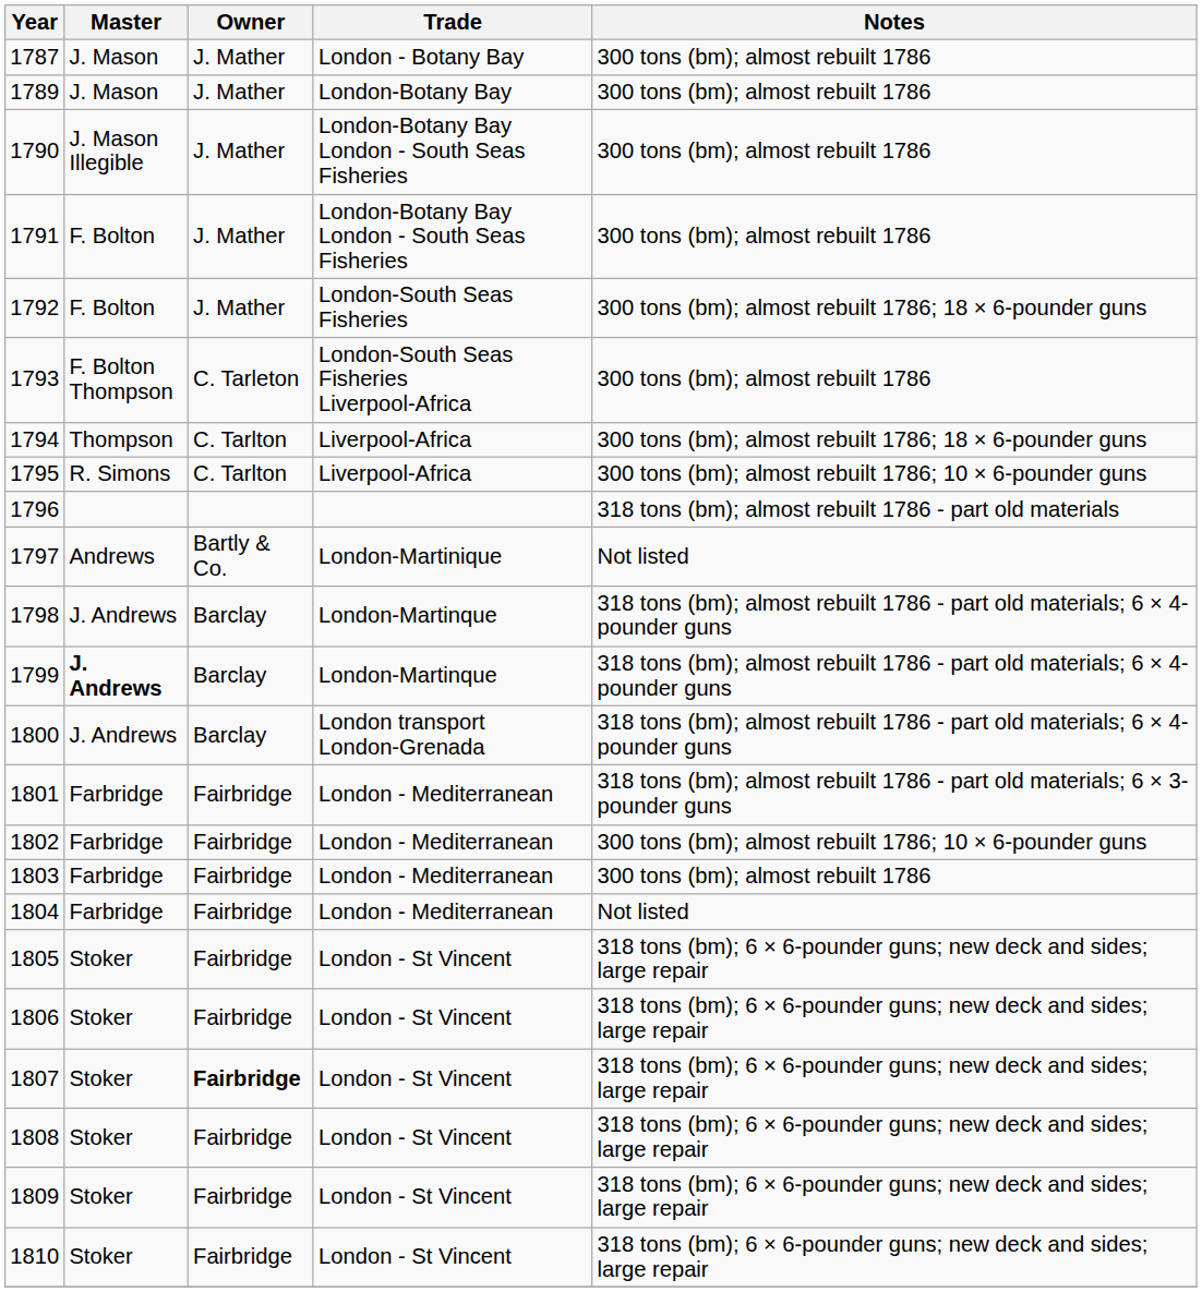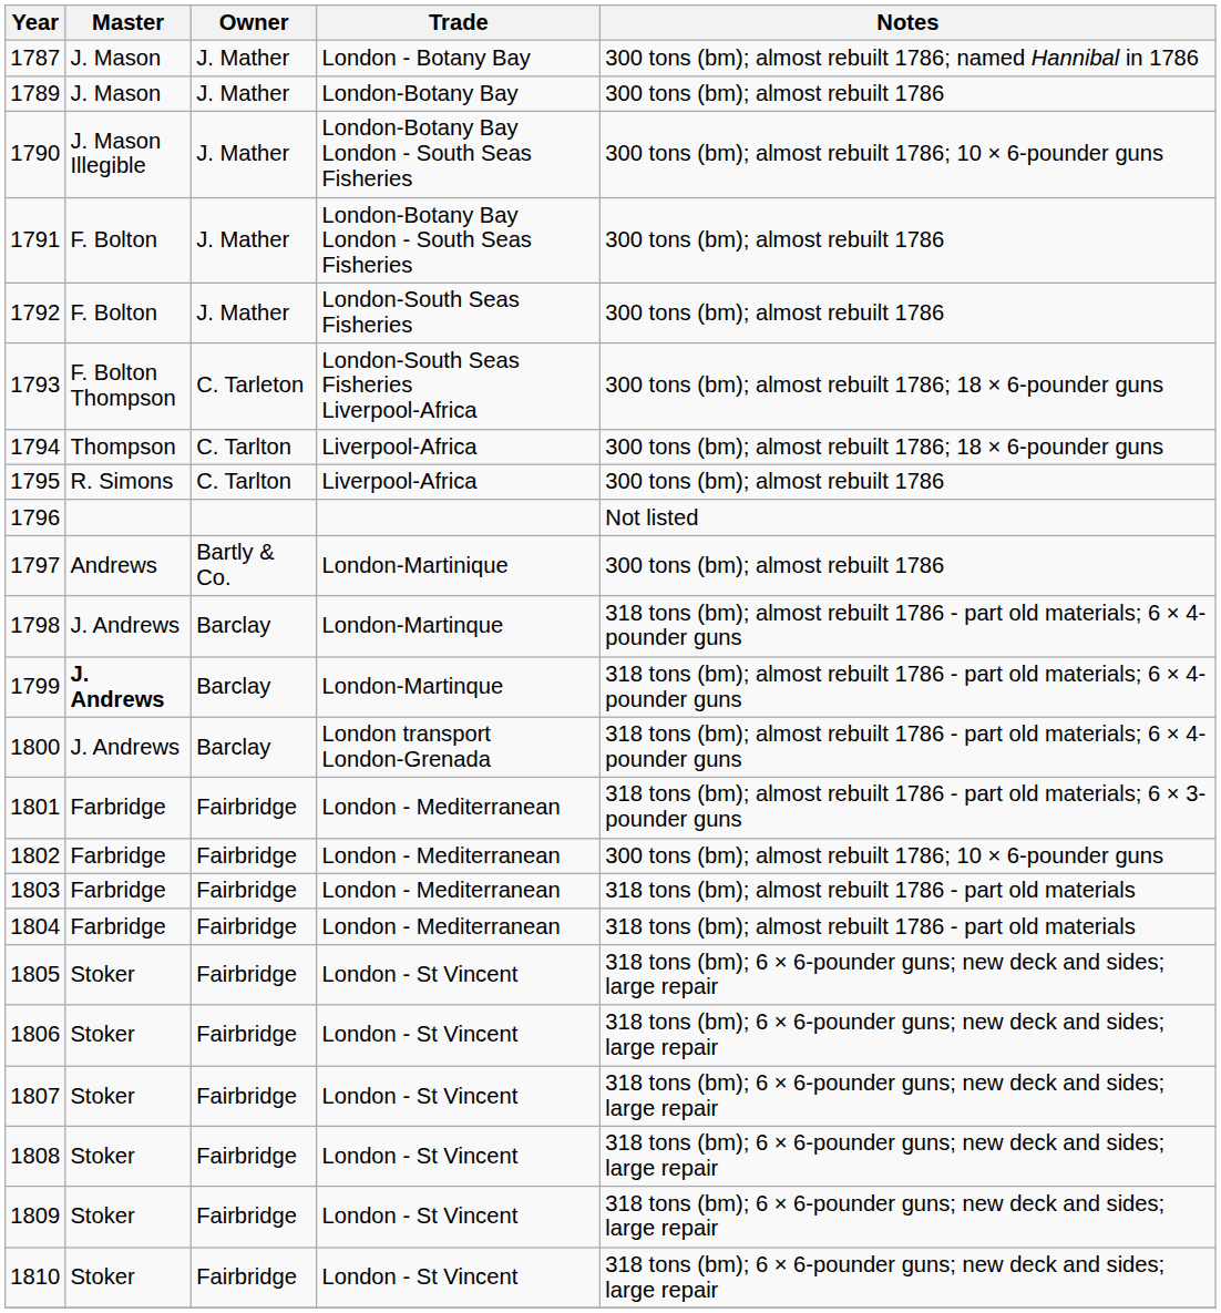 <table class="sortable wikitable">
 <tr>
 <th>Year</th>
 <th>Master</th>
 <th>Owner</th>
 <th>Trade</th>
 <th>Notes</th>
 </tr>
 <tr>
 <td>1787</td>
 <td>J. Mason</td>
 <td>J. Mather</td>
 <td>London - Botany Bay</td>
-<td>300 tons (bm); almost rebuilt 1786</td>
+<td>300 tons (bm); almost rebuilt 1786; named <em>Hannibal</em> in 1786</td>
 </tr>
 <tr>
 <td>1789</td>
 <td>J. Mason</td>
 <td>J. Mather</td>
 <td>London-Botany Bay</td>
 <td>300 tons (bm); almost rebuilt 1786</td>
 </tr>
 <tr>
 <td>1790</td>
 <td>J. Mason<br>Illegible</td>
 <td>J. Mather</td>
 <td>London-Botany Bay<br>London - South Seas Fisheries</td>
-<td>300 tons (bm); almost rebuilt 1786</td>
+<td>300 tons (bm); almost rebuilt 1786; 10 × 6-pounder guns</td>
 </tr>
 <tr>
 <td>1791</td>
 <td>F. Bolton</td>
 <td>J. Mather</td>
 <td>London-Botany Bay<br>London - South Seas Fisheries</td>
 <td>300 tons (bm); almost rebuilt 1786</td>
 </tr>
 <tr>
 <td>1792</td>
 <td>F. Bolton</td>
 <td>J. Mather</td>
 <td>London-South Seas Fisheries</td>
-<td>300 tons (bm); almost rebuilt 1786; 18 × 6-pounder guns</td>
+<td>300 tons (bm); almost rebuilt 1786</td>
 </tr>
 <tr>
 <td>1793</td>
 <td>F. Bolton<br>Thompson</td>
 <td>C. Tarleton</td>
 <td>London-South Seas Fisheries<br>Liverpool-Africa</td>
-<td>300 tons (bm); almost rebuilt 1786</td>
+<td>300 tons (bm); almost rebuilt 1786; 18 × 6-pounder guns</td>
 </tr>
 <tr>
 <td>1794</td>
 <td>Thompson</td>
 <td>C. Tarlton</td>
 <td>Liverpool-Africa</td>
 <td>300 tons (bm); almost rebuilt 1786; 18 × 6-pounder guns</td>
 </tr>
 <tr>
 <td>1795</td>
 <td>R. Simons</td>
 <td>C. Tarlton</td>
 <td>Liverpool-Africa</td>
-<td>300 tons (bm); almost rebuilt 1786; 10 × 6-pounder guns</td>
+<td>300 tons (bm); almost rebuilt 1786</td>
 </tr>
 <tr>
 <td>1796</td>
 <td></td>
 <td></td>
 <td></td>
-<td>318 tons (bm); almost rebuilt 1786 - part old materials</td>
+<td>Not listed</td>
 </tr>
 <tr>
 <td>1797</td>
 <td>Andrews</td>
 <td>Bartly & Co.</td>
 <td>London-Martinique</td>
-<td>Not listed</td>
+<td>300 tons (bm); almost rebuilt 1786</td>
 </tr>
 <tr>
 <td>1798</td>
 <td>J. Andrews</td>
 <td>Barclay</td>
 <td>London-Martinque</td>
 <td>318 tons (bm); almost rebuilt 1786 - part old materials; 6 × 4-pounder guns</td>
 </tr>
 <tr>
 <td>1799</td>
 <td><strong>J. Andrews</strong></td>
 <td>Barclay</td>
 <td>London-Martinque</td>
 <td>318 tons (bm); almost rebuilt 1786 - part old materials; 6 × 4-pounder guns</td>
 </tr>
 <tr>
 <td>1800</td>
 <td>J. Andrews</td>
 <td>Barclay</td>
 <td>London transport<br>London-Grenada</td>
 <td>318 tons (bm); almost rebuilt 1786 - part old materials; 6 × 4-pounder guns</td>
 </tr>
 <tr>
 <td>1801</td>
 <td>Farbridge</td>
 <td>Fairbridge</td>
 <td>London - Mediterranean</td>
 <td>318 tons (bm); almost rebuilt 1786 - part old materials; 6 × 3-pounder guns</td>
 </tr>
 <tr>
 <td>1802</td>
 <td>Farbridge</td>
 <td>Fairbridge</td>
 <td>London - Mediterranean</td>
 <td>300 tons (bm); almost rebuilt 1786; 10 × 6-pounder guns</td>
 </tr>
 <tr>
 <td>1803</td>
 <td>Farbridge</td>
 <td>Fairbridge</td>
 <td>London - Mediterranean</td>
-<td>300 tons (bm); almost rebuilt 1786</td>
+<td>318 tons (bm); almost rebuilt 1786 - part old materials</td>
 </tr>
 <tr>
 <td>1804</td>
 <td>Farbridge</td>
 <td>Fairbridge</td>
 <td>London - Mediterranean</td>
-<td>Not listed</td>
+<td>318 tons (bm); almost rebuilt 1786 - part old materials</td>
 </tr>
 <tr>
 <td>1805</td>
 <td>Stoker</td>
 <td>Fairbridge</td>
 <td>London - St Vincent</td>
 <td>318 tons (bm); 6 × 6-pounder guns; new deck and sides; large repair</td>
 </tr>
 <tr>
 <td>1806</td>
 <td>Stoker</td>
 <td>Fairbridge</td>
 <td>London - St Vincent</td>
 <td>318 tons (bm); 6 × 6-pounder guns; new deck and sides; large repair</td>
 </tr>
 <tr>
 <td>1807</td>
 <td>Stoker</td>
-<td><strong>Fairbridge</strong></td>
+<td>Fairbridge</td>
 <td>London - St Vincent</td>
 <td>318 tons (bm); 6 × 6-pounder guns; new deck and sides; large repair</td>
 </tr>
 <tr>
 <td>1808</td>
 <td>Stoker</td>
 <td>Fairbridge</td>
 <td>London - St Vincent</td>
 <td>318 tons (bm); 6 × 6-pounder guns; new deck and sides; large repair</td>
 </tr>
 <tr>
 <td>1809</td>
 <td>Stoker</td>
 <td>Fairbridge</td>
 <td>London - St Vincent</td>
 <td>318 tons (bm); 6 × 6-pounder guns; new deck and sides; large repair</td>
 </tr>
 <tr>
 <td>1810</td>
 <td>Stoker</td>
 <td>Fairbridge</td>
 <td>London - St Vincent</td>
 <td>318 tons (bm); 6 × 6-pounder guns; new deck and sides; large repair</td>
 </tr>
 <tr>
 </tr>
 </table>
